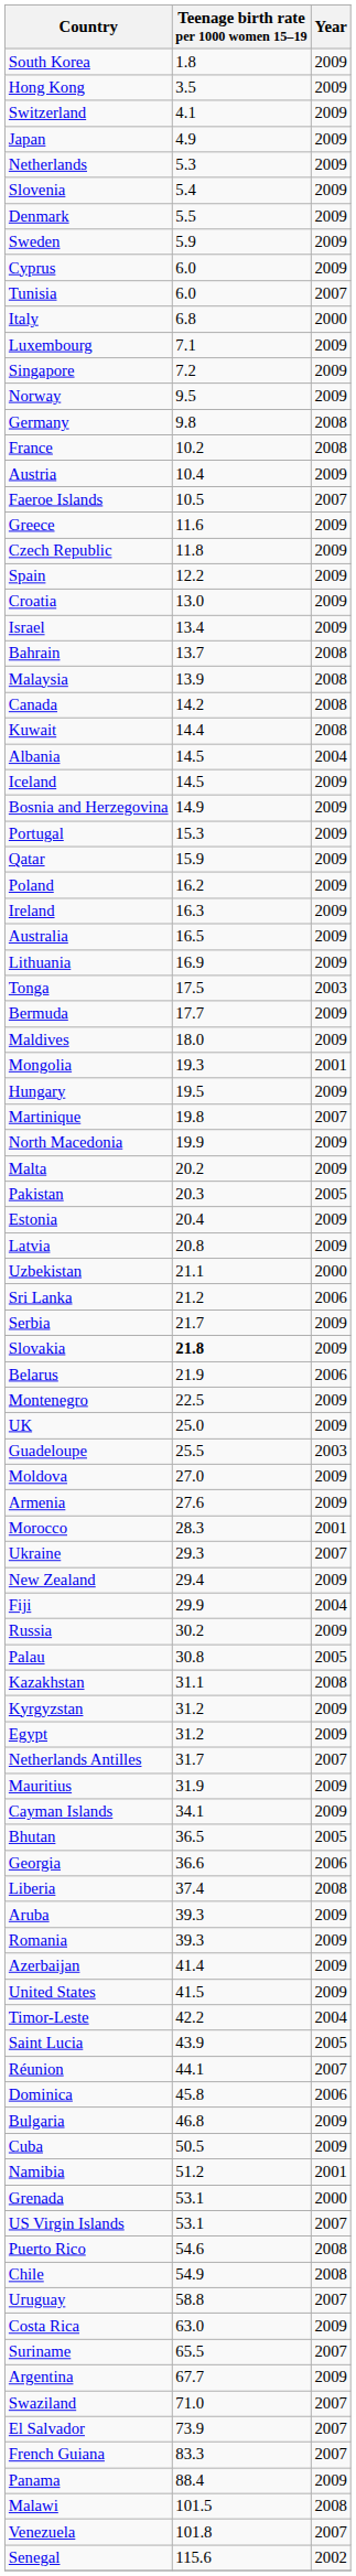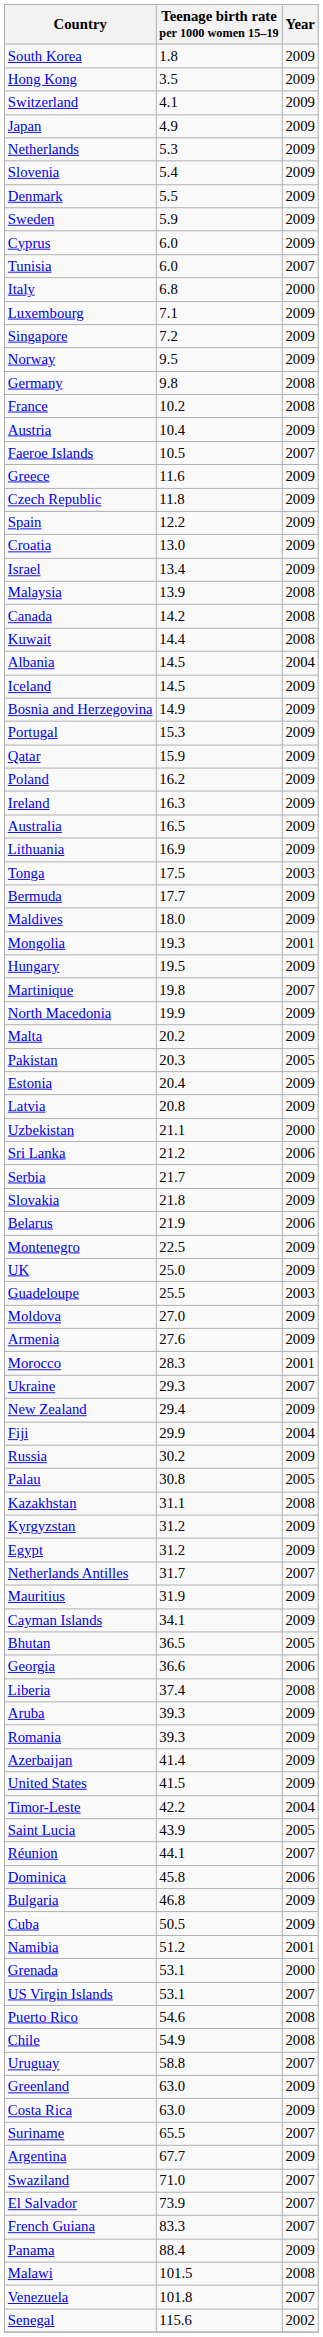 <table class="wikitable sortable collapsible collapsed" border="1" margin-left:1em;">
 <tr>
 <th>Country</th>
 <th>Teenage birth rate<br><small>per 1000 women 15–19</small></th>
 <th>Year</th>
 </tr>
 <tr>
 <td><a href='#'>South Korea</a></td>
 <td>1.8</td>
 <td>2009</td>
 </tr>
 <tr>
 <td><a href='#'>Hong Kong</a></td>
 <td>3.5</td>
 <td>2009</td>
 </tr>
 <tr>
 <td><a href='#'>Switzerland</a></td>
 <td>4.1</td>
 <td>2009</td>
 </tr>
 <tr>
 <td><a href='#'>Japan</a></td>
 <td>4.9</td>
 <td>2009</td>
 </tr>
 <tr>
 <td><a href='#'>Netherlands</a></td>
 <td>5.3</td>
 <td>2009</td>
 </tr>
 <tr>
 <td><a href='#'>Slovenia</a></td>
 <td>5.4</td>
 <td>2009</td>
 </tr>
 <tr>
 <td><a href='#'>Denmark</a></td>
 <td>5.5</td>
 <td>2009</td>
 </tr>
 <tr>
 <td><a href='#'>Sweden</a></td>
 <td>5.9</td>
 <td>2009</td>
 </tr>
 <tr>
 <td><a href='#'>Cyprus</a></td>
 <td>6.0</td>
 <td>2009</td>
 </tr>
 <tr>
 <td><a href='#'>Tunisia</a></td>
 <td>6.0</td>
 <td>2007</td>
 </tr>
 <tr>
 <td><a href='#'>Italy</a></td>
 <td>6.8</td>
 <td>2000</td>
 </tr>
 <tr>
 <td><a href='#'>Luxembourg</a></td>
 <td>7.1</td>
 <td>2009</td>
 </tr>
 <tr>
 <td><a href='#'>Singapore</a></td>
 <td>7.2</td>
 <td>2009</td>
 </tr>
 <tr>
 <td><a href='#'>Norway</a></td>
 <td>9.5</td>
 <td>2009</td>
 </tr>
 <tr>
 <td><a href='#'>Germany</a></td>
 <td>9.8</td>
 <td>2008</td>
 </tr>
 <tr>
 <td><a href='#'>France</a></td>
 <td>10.2</td>
 <td>2008</td>
 </tr>
 <tr>
 <td><a href='#'>Austria</a></td>
 <td>10.4</td>
 <td>2009</td>
 </tr>
 <tr>
 <td><a href='#'>Faeroe Islands</a></td>
 <td>10.5</td>
 <td>2007</td>
 </tr>
 <tr>
 <td><a href='#'>Greece</a></td>
 <td>11.6</td>
 <td>2009</td>
 </tr>
 <tr>
 <td><a href='#'>Czech Republic</a></td>
 <td>11.8</td>
 <td>2009</td>
 </tr>
 <tr>
 <td><a href='#'>Spain</a></td>
 <td>12.2</td>
 <td>2009</td>
 </tr>
 <tr>
 <td><a href='#'>Croatia</a></td>
 <td>13.0</td>
 <td>2009</td>
 </tr>
 <tr>
 <td><a href='#'>Israel</a></td>
 <td>13.4</td>
 <td>2009</td>
-</tr>
-<tr>
-<td><a href='#'>Bahrain</a></td>
-<td>13.7</td>
-<td>2008</td>
 </tr>
 <tr>
 <td><a href='#'>Malaysia</a></td>
 <td>13.9</td>
 <td>2008</td>
 </tr>
 <tr>
 <td><a href='#'>Canada</a></td>
 <td>14.2</td>
 <td>2008</td>
 </tr>
 <tr>
 <td><a href='#'>Kuwait</a></td>
 <td>14.4</td>
 <td>2008</td>
 </tr>
 <tr>
 <td><a href='#'>Albania</a></td>
 <td>14.5</td>
 <td>2004</td>
 </tr>
 <tr>
 <td><a href='#'>Iceland</a></td>
 <td>14.5</td>
 <td>2009</td>
 </tr>
 <tr>
 <td><a href='#'>Bosnia and Herzegovina</a></td>
 <td>14.9</td>
 <td>2009</td>
 </tr>
 <tr>
 <td><a href='#'>Portugal</a></td>
 <td>15.3</td>
 <td>2009</td>
 </tr>
 <tr>
 <td><a href='#'>Qatar</a></td>
 <td>15.9</td>
 <td>2009</td>
 </tr>
 <tr>
 <td><a href='#'>Poland</a></td>
 <td>16.2</td>
 <td>2009</td>
 </tr>
 <tr>
 <td><a href='#'>Ireland</a></td>
 <td>16.3</td>
 <td>2009</td>
 </tr>
 <tr>
 <td><a href='#'>Australia</a></td>
 <td>16.5</td>
 <td>2009</td>
 </tr>
 <tr>
 <td><a href='#'>Lithuania</a></td>
 <td>16.9</td>
 <td>2009</td>
 </tr>
 <tr>
 <td><a href='#'>Tonga</a></td>
 <td>17.5</td>
 <td>2003</td>
 </tr>
 <tr>
 <td><a href='#'>Bermuda</a></td>
 <td>17.7</td>
 <td>2009</td>
 </tr>
 <tr>
 <td><a href='#'>Maldives</a></td>
 <td>18.0</td>
 <td>2009</td>
 </tr>
 <tr>
 <td><a href='#'>Mongolia</a></td>
 <td>19.3</td>
 <td>2001</td>
 </tr>
 <tr>
 <td><a href='#'>Hungary</a></td>
 <td>19.5</td>
 <td>2009</td>
 </tr>
 <tr>
 <td><a href='#'>Martinique</a></td>
 <td>19.8</td>
 <td>2007</td>
 </tr>
 <tr>
 <td><a href='#'>North Macedonia</a></td>
 <td>19.9</td>
 <td>2009</td>
 </tr>
 <tr>
 <td><a href='#'>Malta</a></td>
 <td>20.2</td>
 <td>2009</td>
 </tr>
 <tr>
 <td><a href='#'>Pakistan</a></td>
 <td>20.3</td>
 <td>2005</td>
 </tr>
 <tr>
 <td><a href='#'>Estonia</a></td>
 <td>20.4</td>
 <td>2009</td>
 </tr>
 <tr>
 <td><a href='#'>Latvia</a></td>
 <td>20.8</td>
 <td>2009</td>
 </tr>
 <tr>
 <td><a href='#'>Uzbekistan</a></td>
 <td>21.1</td>
 <td>2000</td>
 </tr>
 <tr>
 <td><a href='#'>Sri Lanka</a></td>
 <td>21.2</td>
 <td>2006</td>
 </tr>
 <tr>
 <td><a href='#'>Serbia</a></td>
 <td>21.7</td>
 <td>2009</td>
 </tr>
 <tr>
 <td><a href='#'>Slovakia</a></td>
-<td><strong>21.8</strong></td>
+<td>21.8</td>
 <td>2009</td>
 </tr>
 <tr>
 <td><a href='#'>Belarus</a></td>
 <td>21.9</td>
 <td>2006</td>
 </tr>
 <tr>
 <td><a href='#'>Montenegro</a></td>
 <td>22.5</td>
 <td>2009</td>
 </tr>
 <tr>
 <td><a href='#'>UK</a></td>
 <td>25.0</td>
 <td>2009</td>
 </tr>
 <tr>
 <td><a href='#'>Guadeloupe</a></td>
 <td>25.5</td>
 <td>2003</td>
 </tr>
 <tr>
 <td><a href='#'>Moldova</a></td>
 <td>27.0</td>
 <td>2009</td>
 </tr>
 <tr>
 <td><a href='#'>Armenia</a></td>
 <td>27.6</td>
 <td>2009</td>
 </tr>
 <tr>
 <td><a href='#'>Morocco</a></td>
 <td>28.3</td>
 <td>2001</td>
 </tr>
 <tr>
 <td><a href='#'>Ukraine</a></td>
 <td>29.3</td>
 <td>2007</td>
 </tr>
 <tr>
 <td><a href='#'>New Zealand</a></td>
 <td>29.4</td>
 <td>2009</td>
 </tr>
 <tr>
 <td><a href='#'>Fiji</a></td>
 <td>29.9</td>
 <td>2004</td>
 </tr>
 <tr>
 <td><a href='#'>Russia</a></td>
 <td>30.2</td>
 <td>2009</td>
 </tr>
 <tr>
 <td><a href='#'>Palau</a></td>
 <td>30.8</td>
 <td>2005</td>
 </tr>
 <tr>
 <td><a href='#'>Kazakhstan</a></td>
 <td>31.1</td>
 <td>2008</td>
 </tr>
 <tr>
 <td><a href='#'>Kyrgyzstan</a></td>
 <td>31.2</td>
 <td>2009</td>
 </tr>
 <tr>
 <td><a href='#'>Egypt</a></td>
 <td>31.2</td>
 <td>2009</td>
 </tr>
 <tr>
 <td><a href='#'>Netherlands Antilles</a></td>
 <td>31.7</td>
 <td>2007</td>
 </tr>
 <tr>
 <td><a href='#'>Mauritius</a></td>
 <td>31.9</td>
 <td>2009</td>
 </tr>
 <tr>
 <td><a href='#'>Cayman Islands</a></td>
 <td>34.1</td>
 <td>2009</td>
 </tr>
 <tr>
 <td><a href='#'>Bhutan</a></td>
 <td>36.5</td>
 <td>2005</td>
 </tr>
 <tr>
 <td><a href='#'>Georgia</a></td>
 <td>36.6</td>
 <td>2006</td>
 </tr>
 <tr>
 <td><a href='#'>Liberia</a></td>
 <td>37.4</td>
 <td>2008</td>
 </tr>
 <tr>
 <td><a href='#'>Aruba</a></td>
 <td>39.3</td>
 <td>2009</td>
 </tr>
 <tr>
 <td><a href='#'>Romania</a></td>
 <td>39.3</td>
 <td>2009</td>
 </tr>
 <tr>
 <td><a href='#'>Azerbaijan</a></td>
 <td>41.4</td>
 <td>2009</td>
 </tr>
 <tr>
 <td><a href='#'>United States</a></td>
 <td>41.5</td>
 <td>2009</td>
 </tr>
 <tr>
 <td><a href='#'>Timor-Leste</a></td>
 <td>42.2</td>
 <td>2004</td>
 </tr>
 <tr>
 <td><a href='#'>Saint Lucia</a></td>
 <td>43.9</td>
 <td>2005</td>
 </tr>
 <tr>
 <td><a href='#'>Réunion</a></td>
 <td>44.1</td>
 <td>2007</td>
 </tr>
 <tr>
 <td><a href='#'>Dominica</a></td>
 <td>45.8</td>
 <td>2006</td>
 </tr>
 <tr>
 <td><a href='#'>Bulgaria</a></td>
 <td>46.8</td>
 <td>2009</td>
 </tr>
 <tr>
 <td><a href='#'>Cuba</a></td>
 <td>50.5</td>
 <td>2009</td>
 </tr>
 <tr>
 <td><a href='#'>Namibia</a></td>
 <td>51.2</td>
 <td>2001</td>
 </tr>
 <tr>
 <td><a href='#'>Grenada</a></td>
 <td>53.1</td>
 <td>2000</td>
 </tr>
 <tr>
 <td><a href='#'>US Virgin Islands</a></td>
 <td>53.1</td>
 <td>2007</td>
 </tr>
 <tr>
 <td><a href='#'>Puerto Rico</a></td>
 <td>54.6</td>
 <td>2008</td>
 </tr>
 <tr>
 <td><a href='#'>Chile</a></td>
 <td>54.9</td>
 <td>2008</td>
 </tr>
 <tr>
 <td><a href='#'>Uruguay</a></td>
 <td>58.8</td>
 <td>2007</td>
 </tr>
 <tr>
+<td><a href='#'>Greenland</a></td>
+<td>63.0</td>
+<td>2009</td>
+</tr>
+<tr>
 <td><a href='#'>Costa Rica</a></td>
 <td>63.0</td>
 <td>2009</td>
 </tr>
 <tr>
 <td><a href='#'>Suriname</a></td>
 <td>65.5</td>
 <td>2007</td>
 </tr>
 <tr>
 <td><a href='#'>Argentina</a></td>
 <td>67.7</td>
 <td>2009</td>
 </tr>
 <tr>
 <td><a href='#'>Swaziland</a></td>
 <td>71.0</td>
 <td>2007</td>
 </tr>
 <tr>
 <td><a href='#'>El Salvador</a></td>
 <td>73.9</td>
 <td>2007</td>
 </tr>
 <tr>
 <td><a href='#'>French Guiana</a></td>
 <td>83.3</td>
 <td>2007</td>
 </tr>
 <tr>
 <td><a href='#'>Panama</a></td>
 <td>88.4</td>
 <td>2009</td>
 </tr>
 <tr>
 <td><a href='#'>Malawi</a></td>
 <td>101.5</td>
 <td>2008</td>
 </tr>
 <tr>
 <td><a href='#'>Venezuela</a></td>
 <td>101.8</td>
 <td>2007</td>
 </tr>
 <tr>
 <td><a href='#'>Senegal</a></td>
 <td>115.6</td>
 <td>2002</td>
 </tr>
 <tr>
 </tr>
 </table>
